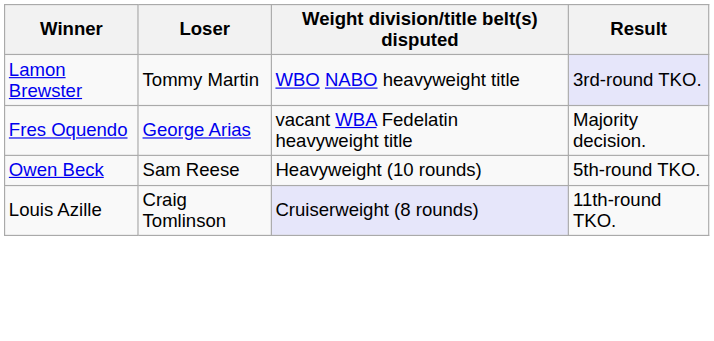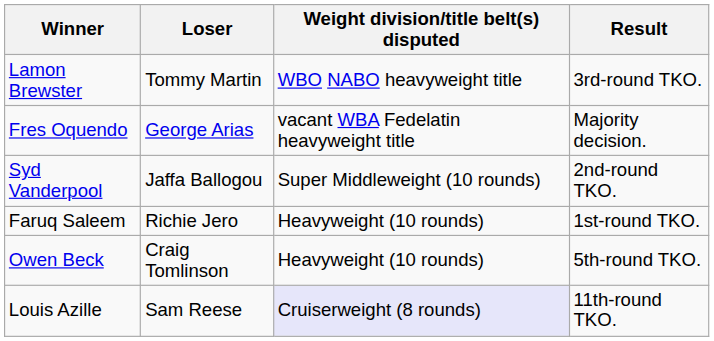 <table class=wikitable>
 <tr>
 <th>Winner</th>
 <th>Loser</th>
 <th>Weight division/title belt(s) disputed</th>
 <th>Result</th>
 </tr>
 <tr>
 <td> <a href='#'>Lamon Brewster</a></td>
 <td> Tommy Martin</td>
 <td><a href='#'>WBO</a> <a href='#'>NABO</a> heavyweight title</td>
-<td style="background: lavender;">3rd-round TKO.</td>
+<td>3rd-round TKO.</td>
 </tr>
 <tr>
 <td> <a href='#'>Fres Oquendo</a></td>
 <td> <a href='#'>George Arias</a></td>
 <td>vacant <a href='#'>WBA</a> Fedelatin heavyweight title</td>
 <td>Majority decision.</td>
 </tr>
 <tr>
+<td> <a href='#'>Syd Vanderpool</a></td>
+<td> Jaffa Ballogou</td>
+<td>Super Middleweight (10 rounds)</td>
+<td>2nd-round TKO.</td>
+</tr>
+<tr>
+<td> Faruq Saleem</td>
+<td> Richie Jero</td>
+<td>Heavyweight (10 rounds)</td>
+<td>1st-round TKO.</td>
+</tr>
+<tr>
 <td> <a href='#'>Owen Beck</a></td>
-<td> Sam Reese</td>
+<td> Craig Tomlinson</td>
 <td>Heavyweight (10 rounds)</td>
 <td>5th-round TKO.</td>
 </tr>
 <tr>
 <td> Louis Azille</td>
-<td> Craig Tomlinson</td>
+<td> Sam Reese</td>
 <td style="background: lavender;">Cruiserweight (8 rounds)</td>
 <td>11th-round TKO.</td>
 </tr>
 </table>
